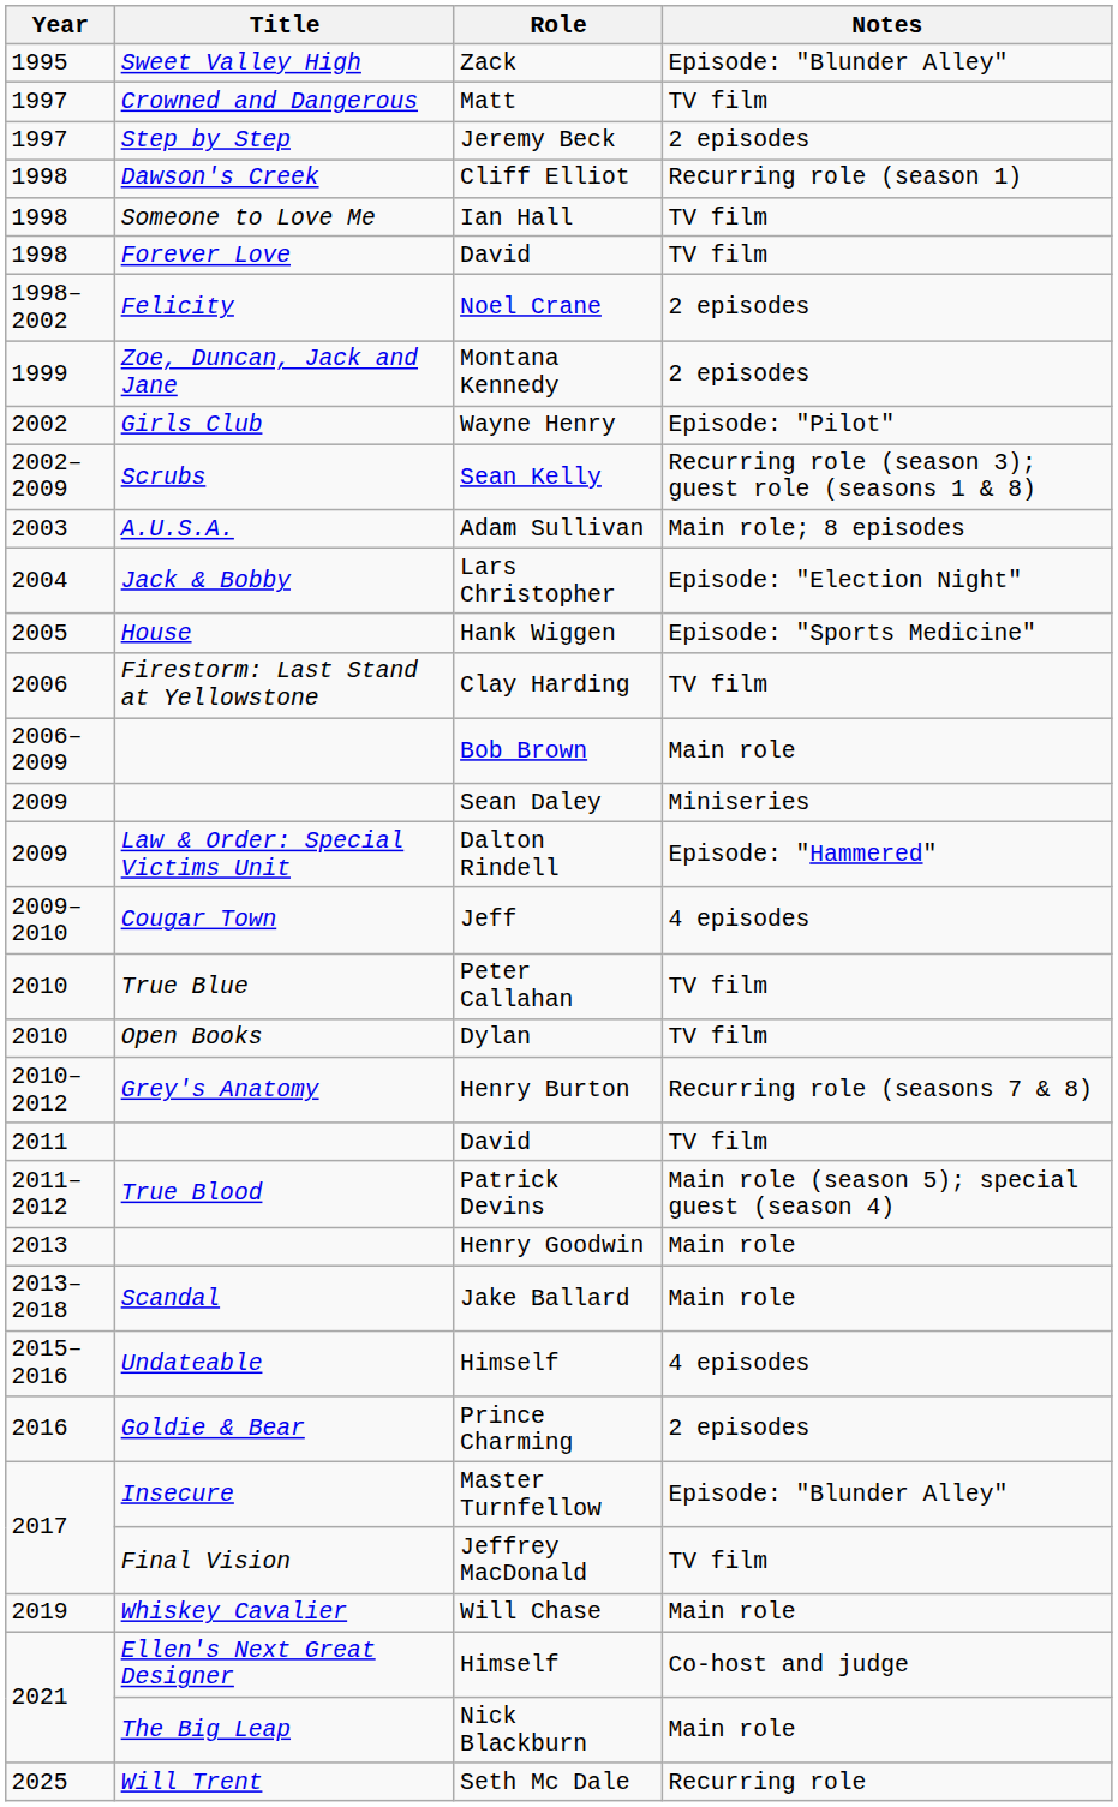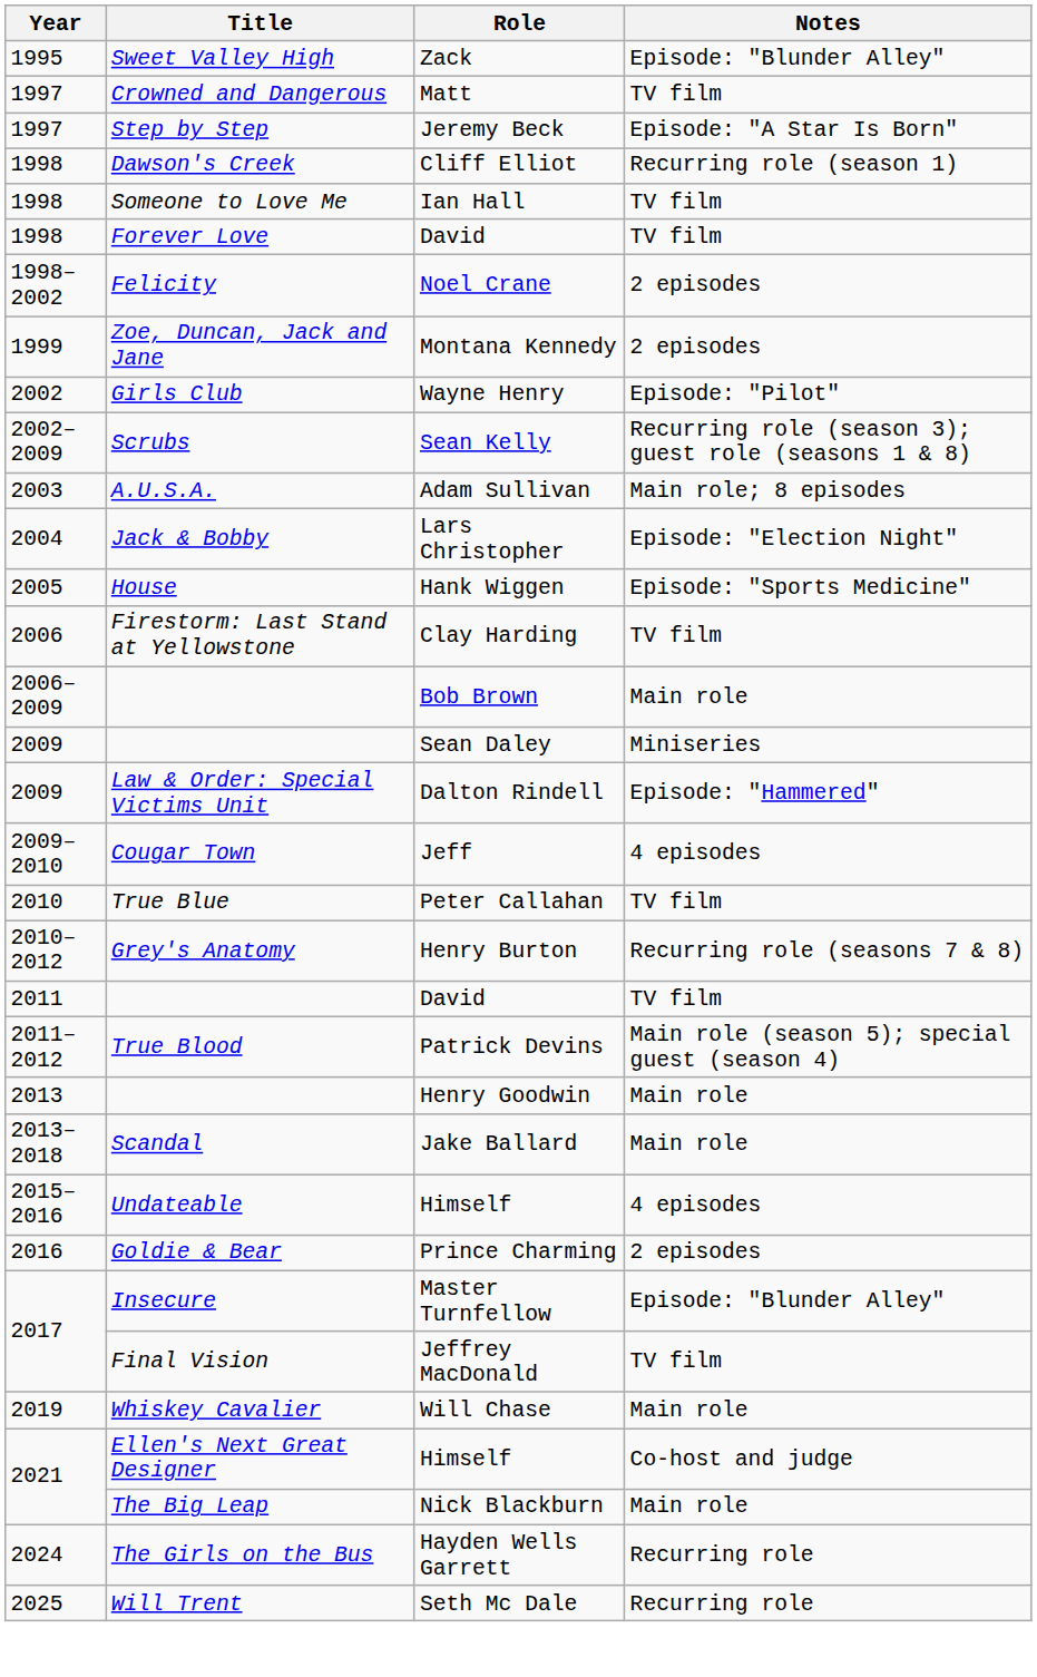 <table class="wikitable sortable">
 <tr>
 <th>Year</th>
 <th>Title</th>
 <th>Role</th>
 <th class="unsortable">Notes</th>
 </tr>
 <tr>
 <td>1995</td>
 <td><em><a href='#'>Sweet Valley High</a></em></td>
 <td>Zack</td>
 <td>Episode: "Blunder Alley"</td>
 </tr>
 <tr>
 <td>1997</td>
 <td><em><a href='#'>Crowned and Dangerous</a></em></td>
 <td>Matt</td>
 <td>TV film</td>
 </tr>
 <tr>
 <td>1997</td>
 <td><em><a href='#'>Step by Step</a></em></td>
 <td>Jeremy Beck</td>
-<td>2 episodes</td>
+<td>Episode: "A Star Is Born"</td>
 </tr>
 <tr>
 <td>1998</td>
 <td><em><a href='#'>Dawson's Creek</a></em></td>
 <td>Cliff Elliot</td>
 <td>Recurring role (season 1)</td>
 </tr>
 <tr>
 <td>1998</td>
 <td><em>Someone to Love Me</em></td>
 <td>Ian Hall</td>
 <td>TV film</td>
 </tr>
 <tr>
 <td>1998</td>
 <td><em><a href='#'>Forever Love</a></em></td>
 <td>David</td>
 <td>TV film</td>
 </tr>
 <tr>
 <td>1998–2002</td>
 <td><em><a href='#'>Felicity</a></em></td>
 <td><a href='#'>Noel Crane</a></td>
 <td>2 episodes</td>
 </tr>
 <tr>
 <td>1999</td>
 <td><em><a href='#'>Zoe, Duncan, Jack and Jane</a></em></td>
 <td>Montana Kennedy</td>
 <td>2 episodes</td>
 </tr>
 <tr>
 <td>2002</td>
 <td><em><a href='#'>Girls Club</a></em></td>
 <td>Wayne Henry</td>
 <td>Episode: "Pilot"</td>
 </tr>
 <tr>
 <td>2002–2009</td>
 <td><em><a href='#'>Scrubs</a></em></td>
 <td><a href='#'>Sean Kelly</a></td>
 <td>Recurring role (season 3); guest role (seasons 1 & 8)</td>
 </tr>
 <tr>
 <td>2003</td>
 <td><em><a href='#'>A.U.S.A.</a></em></td>
 <td>Adam Sullivan</td>
 <td>Main role; 8 episodes</td>
 </tr>
 <tr>
 <td>2004</td>
 <td><em><a href='#'>Jack & Bobby</a></em></td>
 <td>Lars Christopher</td>
 <td>Episode: "Election Night"</td>
 </tr>
 <tr>
 <td>2005</td>
 <td><em><a href='#'>House</a></em></td>
 <td>Hank Wiggen</td>
 <td>Episode: "Sports Medicine"</td>
 </tr>
 <tr>
 <td>2006</td>
 <td><em>Firestorm: Last Stand at Yellowstone</em></td>
 <td>Clay Harding</td>
 <td>TV film</td>
 </tr>
 <tr>
 <td>2006–2009</td>
 <td><em></em></td>
 <td><a href='#'>Bob Brown</a></td>
 <td>Main role</td>
 </tr>
 <tr>
 <td>2009</td>
 <td><em></em></td>
 <td>Sean Daley</td>
 <td>Miniseries</td>
 </tr>
 <tr>
 <td>2009</td>
 <td><em><a href='#'>Law & Order: Special Victims Unit</a></em></td>
 <td>Dalton Rindell</td>
 <td>Episode: "<a href='#'>Hammered</a>"</td>
 </tr>
 <tr>
 <td>2009–2010</td>
 <td><em><a href='#'>Cougar Town</a></em></td>
 <td>Jeff</td>
 <td>4 episodes</td>
 </tr>
 <tr>
 <td>2010</td>
 <td><em>True Blue</em></td>
 <td>Peter Callahan</td>
 <td>TV film</td>
 </tr>
 <tr>
-<td>2010</td>
-<td><em>Open Books</em></td>
-<td>Dylan</td>
-<td>TV film</td>
-</tr>
-<tr>
 <td>2010–2012</td>
 <td><em><a href='#'>Grey's Anatomy</a></em></td>
 <td>Henry Burton</td>
 <td>Recurring role (seasons 7 & 8)</td>
 </tr>
 <tr>
 <td>2011</td>
 <td><em></em></td>
 <td>David</td>
 <td>TV film</td>
 </tr>
 <tr>
 <td>2011–2012</td>
 <td><em><a href='#'>True Blood</a></em></td>
 <td>Patrick Devins</td>
 <td>Main role (season 5); special guest (season 4)</td>
 </tr>
 <tr>
 <td>2013</td>
 <td><em></em></td>
 <td>Henry Goodwin</td>
 <td>Main role</td>
 </tr>
 <tr>
 <td>2013–2018</td>
 <td><em><a href='#'>Scandal</a></em></td>
 <td>Jake Ballard</td>
 <td>Main role</td>
 </tr>
 <tr>
 <td>2015–2016</td>
 <td><em><a href='#'>Undateable</a></em></td>
 <td>Himself</td>
 <td>4 episodes</td>
 </tr>
 <tr>
 <td>2016</td>
 <td><em><a href='#'>Goldie & Bear</a></em></td>
 <td>Prince Charming</td>
 <td>2 episodes</td>
 </tr>
 <tr>
 <td rowspan=2>2017</td>
 <td><em><a href='#'>Insecure</a></em></td>
 <td>Master Turnfellow</td>
 <td>Episode: "Blunder Alley"</td>
 </tr>
 <tr>
 <td><em>Final Vision</em></td>
 <td>Jeffrey MacDonald</td>
 <td>TV film</td>
 </tr>
 <tr>
 <td>2019</td>
 <td><em><a href='#'>Whiskey Cavalier</a></em></td>
 <td>Will Chase</td>
 <td>Main role</td>
 </tr>
 <tr>
 <td rowspan=2>2021</td>
 <td><em><a href='#'>Ellen's Next Great Designer</a></em></td>
 <td>Himself</td>
 <td>Co-host and judge</td>
 </tr>
 <tr>
 <td data-sort-value="Big Leap, The"><em><a href='#'>The Big Leap</a></em></td>
 <td>Nick Blackburn</td>
 <td>Main role</td>
 </tr>
 <tr>
+<td>2024</td>
+<td data-sort-value="Girls on the Bus, The"><em><a href='#'>The Girls on the Bus</a></em></td>
+<td>Hayden Wells Garrett</td>
+<td>Recurring role</td>
+</tr>
+<tr>
 <td>2025</td>
 <td><em><a href='#'>Will Trent</a></em></td>
 <td>Seth Mc Dale</td>
 <td>Recurring role</td>
 </tr>
 </table>
